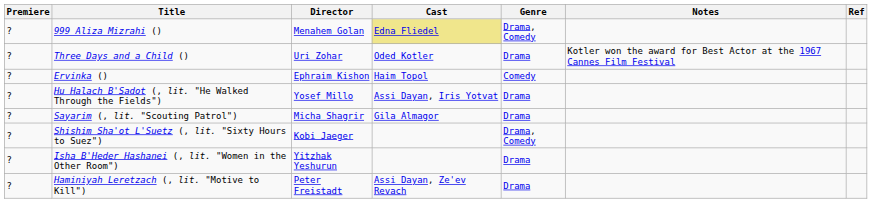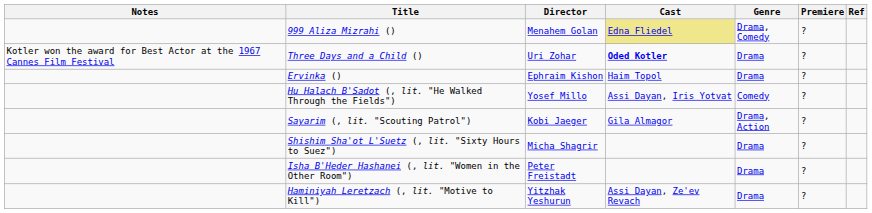 <table class="wikitable">
 <tr>
-<th>Premiere</th>
+<th>Notes</th>
 <th>Title</th>
 <th>Director</th>
 <th width=15%>Cast</th>
 <th>Genre</th>
-<th>Notes</th>
+<th>Premiere</th>
 <th>Ref</th>
 </tr>
 <tr>
-<td>?</td>
+<td></td>
 <td><em><a href='#'>999 Aliza Mizrahi</a></em> ()</td>
 <td><a href='#'>Menahem Golan</a></td>
 <td style="background: khaki;"><a href='#'>Edna Fliedel</a></td>
 <td><a href='#'>Drama</a>, <a href='#'>Comedy</a></td>
-<td></td>
+<td>?</td>
 <td></td>
 </tr>
 <tr>
-<td>?</td>
+<td>Kotler won the award for Best Actor at the <a href='#'>1967 Cannes Film Festival</a></td>
 <td><em><a href='#'>Three Days and a Child</a></em> ()</td>
 <td><a href='#'>Uri Zohar</a></td>
-<td><a href='#'>Oded Kotler</a></td>
+<td><strong><a href='#'>Oded Kotler</a></strong></td>
 <td><a href='#'>Drama</a></td>
-<td>Kotler won the award for Best Actor at the <a href='#'>1967 Cannes Film Festival</a></td>
+<td>?</td>
 <td></td>
 </tr>
 <tr>
-<td>?</td>
+<td></td>
 <td><em><a href='#'>Ervinka</a></em> ()</td>
 <td><a href='#'>Ephraim Kishon</a></td>
 <td><a href='#'>Haim Topol</a></td>
-<td><a href='#'>Comedy</a></td>
-<td></td>
+<td><a href='#'>Drama</a></td>
+<td>?</td>
 <td></td>
 </tr>
 <tr>
-<td>?</td>
+<td></td>
 <td><em><a href='#'>Hu Halach B'Sadot</a></em> (, <em>lit.</em> "He Walked Through the Fields")</td>
 <td><a href='#'>Yosef Millo</a></td>
 <td><a href='#'>Assi Dayan</a>, <a href='#'>Iris Yotvat</a></td>
-<td><a href='#'>Drama</a></td>
-<td></td>
+<td><a href='#'>Comedy</a></td>
+<td>?</td>
 <td></td>
 </tr>
 <tr>
+<td></td>
+<td><em><a href='#'>Sayarim</a></em> (, <em>lit.</em> "Scouting Patrol")</td>
+<td><a href='#'>Kobi Jaeger</a></td>
+<td><a href='#'>Gila Almagor</a></td>
+<td><a href='#'>Drama</a>, <a href='#'>Action</a></td>
 <td>?</td>
-<td><em><a href='#'>Sayarim</a></em> (, <em>lit.</em> "Scouting Patrol")</td>
-<td><a href='#'>Micha Shagrir</a></td>
-<td><a href='#'>Gila Almagor</a></td>
-<td><a href='#'>Drama</a></td>
-<td></td>
 <td></td>
 </tr>
 <tr>
+<td></td>
+<td><em><a href='#'>Shishim Sha'ot L'Suetz</a></em> (, <em>lit.</em> "Sixty Hours to Suez")</td>
+<td><a href='#'>Micha Shagrir</a></td>
+<td></td>
+<td><a href='#'>Drama</a></td>
 <td>?</td>
-<td><em><a href='#'>Shishim Sha'ot L'Suetz</a></em> (, <em>lit.</em> "Sixty Hours to Suez")</td>
-<td><a href='#'>Kobi Jaeger</a></td>
-<td></td>
-<td><a href='#'>Drama</a>, <a href='#'>Comedy</a></td>
-<td></td>
 <td></td>
 </tr>
 <tr>
-<td>?</td>
+<td></td>
 <td><em><a href='#'>Isha B'Heder Hashanei</a></em> (, <em>lit.</em> "Women in the Other Room")</td>
-<td><a href='#'>Yitzhak Yeshurun</a></td>
+<td><a href='#'>Peter Freistadt</a></td>
 <td></td>
 <td><a href='#'>Drama</a></td>
-<td></td>
+<td>?</td>
 <td></td>
 </tr>
 <tr>
-<td>?</td>
+<td></td>
 <td><em><a href='#'>Haminiyah Leretzach</a></em> (, <em>lit.</em> "Motive to Kill")</td>
-<td><a href='#'>Peter Freistadt</a></td>
+<td><a href='#'>Yitzhak Yeshurun</a></td>
 <td><a href='#'>Assi Dayan</a>, <a href='#'>Ze'ev Revach</a></td>
 <td><a href='#'>Drama</a></td>
-<td></td>
+<td>?</td>
 <td></td>
 </tr>
 </table>
